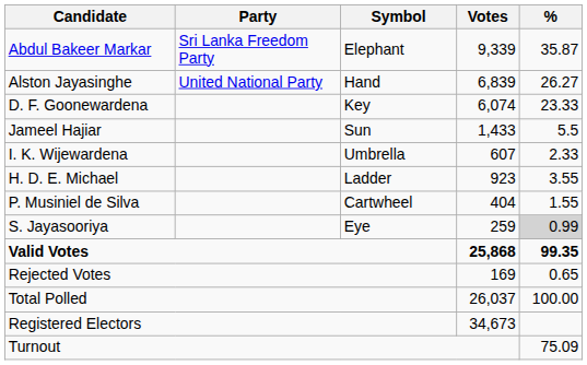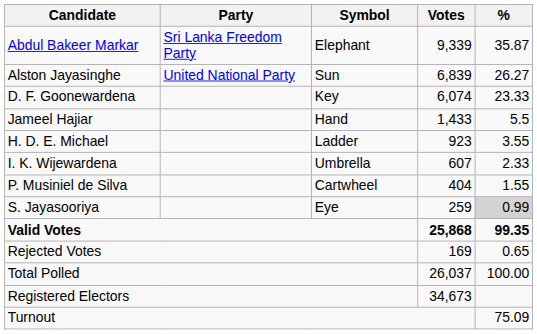 <table class="wikitable" border="1" style="text-align:right;">
 <tr>
 <th align=left width="180">Candidate</th>
 <th align=left width="180">Party</th>
 <th align=left width="120">Symbol</th>
 <th align=left width="60">Votes</th>
 <th align=left width="60">%</th>
 </tr>
 <tr>
 <td align=left><a href='#'>Abdul Bakeer Markar</a></td>
 <td align=left><a href='#'>Sri Lanka Freedom Party</a></td>
 <td align=left>Elephant</td>
 <td align=right>9,339</td>
 <td align=right>35.87</td>
 </tr>
 <tr>
 <td align=left>Alston Jayasinghe</td>
 <td align=left><a href='#'>United National Party</a></td>
-<td align=left>Hand</td>
+<td align=left>Sun</td>
 <td align=right>6,839</td>
 <td align=right>26.27</td>
 </tr>
 <tr>
 <td align=left>D. F. Goonewardena</td>
 <td></td>
 <td align=left>Key</td>
 <td align=right>6,074</td>
 <td align=right>23.33</td>
 </tr>
 <tr>
 <td align=left>Jameel Hajiar</td>
 <td></td>
-<td align=left>Sun</td>
+<td align=left>Hand</td>
 <td align=right>1,433</td>
 <td align=right>5.5</td>
+</tr>
+<tr>
+<td align=left>H. D. E. Michael</td>
+<td></td>
+<td align=left>Ladder</td>
+<td align=right>923</td>
+<td align=right>3.55</td>
 </tr>
 <tr>
 <td align=left>I. K. Wijewardena</td>
 <td></td>
 <td align=left>Umbrella</td>
 <td align=right>607</td>
 <td align=right>2.33</td>
-</tr>
-<tr>
-<td align=left>H. D. E. Michael</td>
-<td></td>
-<td align=left>Ladder</td>
-<td align=right>923</td>
-<td align=right>3.55</td>
 </tr>
 <tr>
 <td align=left>P. Musiniel de Silva</td>
 <td></td>
 <td align=left>Cartwheel</td>
 <td align=right>404</td>
 <td align=right>1.55</td>
 </tr>
 <tr>
 <td align=left>S. Jayasooriya</td>
 <td></td>
 <td align=left>Eye</td>
 <td align=right>259</td>
 <td align=right style="background: lightgrey;">0.99</td>
 </tr>
 <tr>
 <td align=left colspan=3><strong>Valid Votes</strong></td>
 <td align=right><strong>25,868</strong></td>
 <td align=right><strong>99.35</strong></td>
 </tr>
 <tr>
 <td align=left colspan=3>Rejected Votes</td>
 <td align=right>169</td>
 <td align=right>0.65</td>
 </tr>
 <tr>
 <td align=left colspan=3>Total Polled</td>
 <td align=right>26,037</td>
 <td align=right>100.00</td>
 </tr>
 <tr>
 <td align=left colspan=3>Registered Electors</td>
 <td align=right>34,673</td>
 <td></td>
 </tr>
 <tr>
 <td align=left colspan=4>Turnout</td>
 <td align=right>75.09</td>
 </tr>
 </table>
